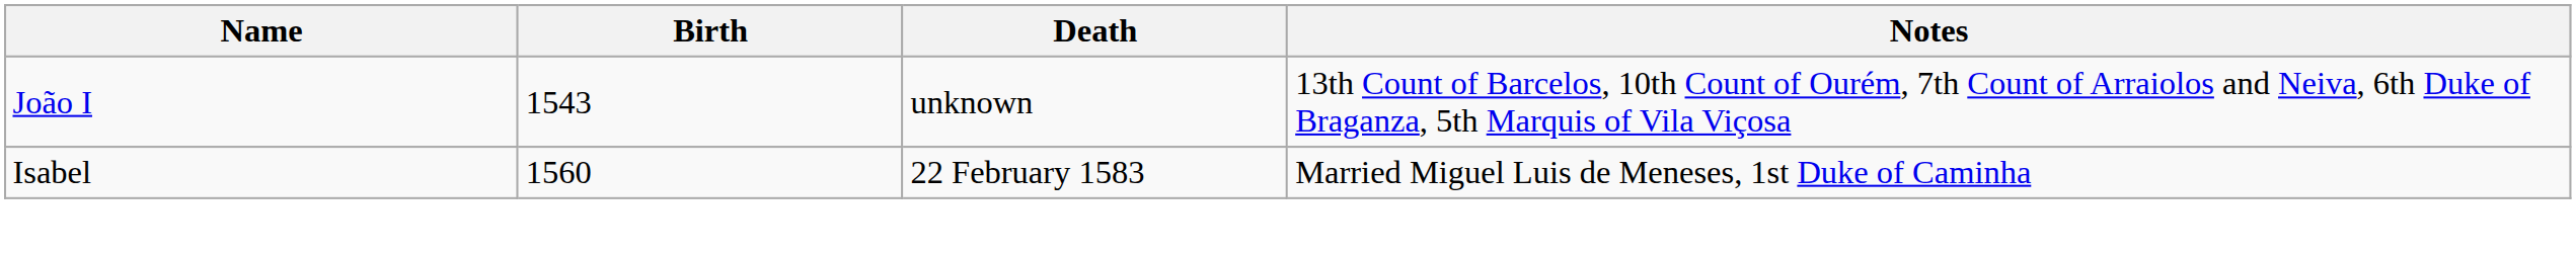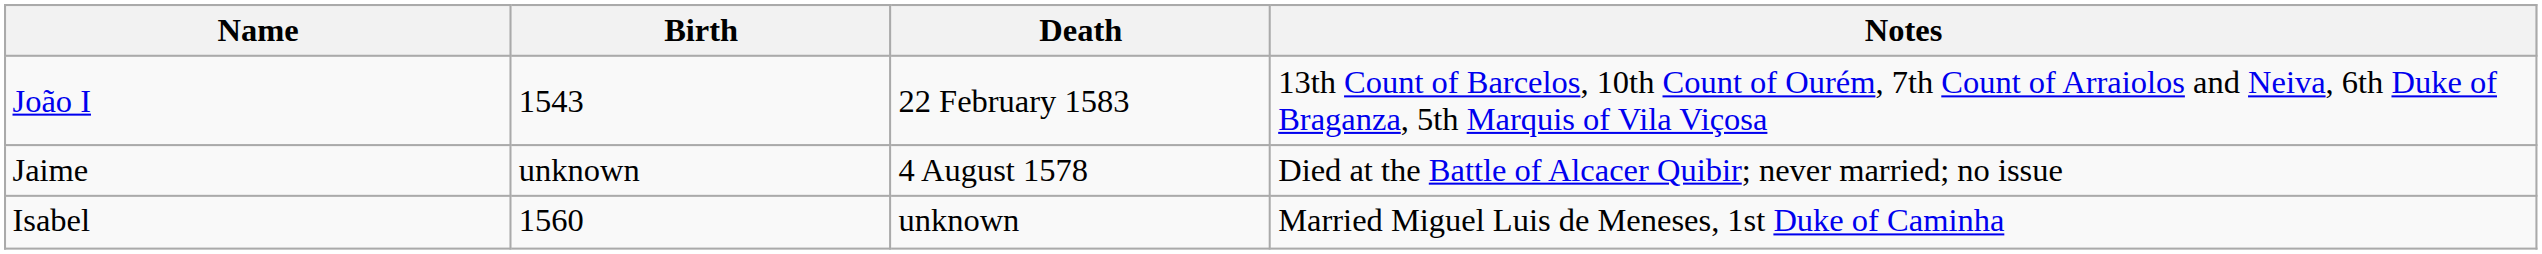 <table class="wikitable">
 <tr style="background:#ccc;">
 <th style="width:20%;">Name</th>
 <th style="width:15%;">Birth</th>
 <th style="width:15%;">Death</th>
 <th style="width:50%;">Notes</th>
 </tr>
 <tr>
 <td><a href='#'>João I</a></td>
 <td>1543</td>
+<td>22 February 1583</td>
+<td>13th <a href='#'>Count of Barcelos</a>, 10th <a href='#'>Count of Ourém</a>, 7th <a href='#'>Count of Arraiolos</a> and <a href='#'>Neiva</a>, 6th <a href='#'>Duke of Braganza</a>, 5th <a href='#'>Marquis of Vila Viçosa</a></td>
+</tr>
+<tr>
+<td>Jaime</td>
 <td>unknown</td>
-<td>13th <a href='#'>Count of Barcelos</a>, 10th <a href='#'>Count of Ourém</a>, 7th <a href='#'>Count of Arraiolos</a> and <a href='#'>Neiva</a>, 6th <a href='#'>Duke of Braganza</a>, 5th <a href='#'>Marquis of Vila Viçosa</a></td>
+<td>4 August 1578</td>
+<td>Died at the <a href='#'>Battle of Alcacer Quibir</a>; never married; no issue</td>
 </tr>
 <tr>
 <td>Isabel</td>
 <td>1560</td>
-<td>22 February 1583</td>
+<td>unknown</td>
 <td>Married Miguel Luis de Meneses,  1st <a href='#'>Duke of Caminha</a></td>
 </tr>
 </table>
